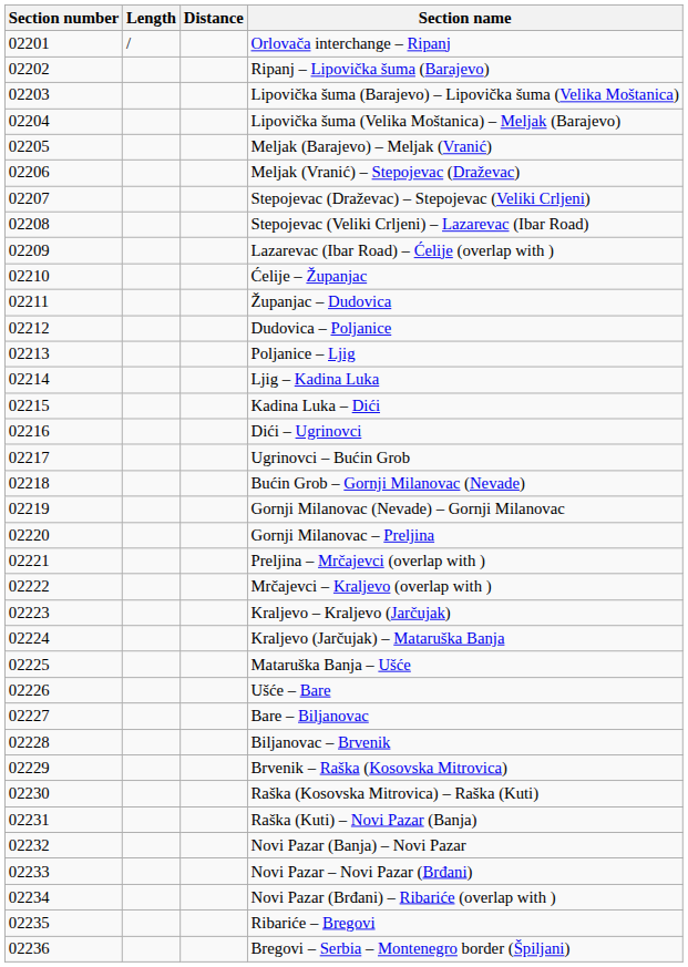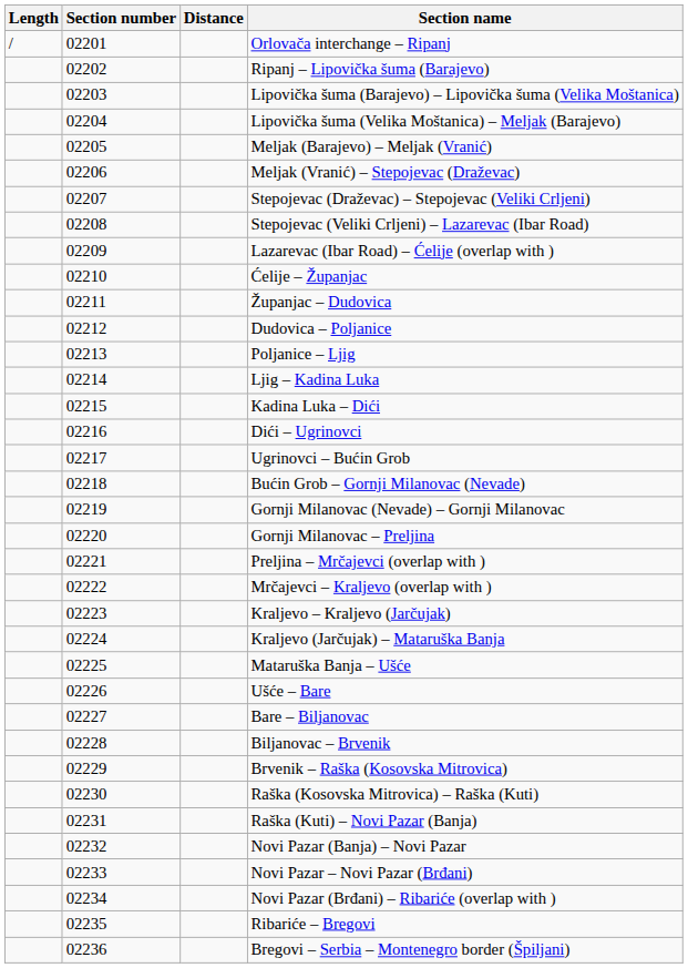 <table class="wikitable">
 <tr>
+<th>Length</th>
 <th>Section number</th>
-<th>Length</th>
 <th>Distance</th>
 <th>Section name</th>
 </tr>
 <tr>
+<td>/</td>
 <td>02201</td>
-<td>/</td>
 <td></td>
 <td><a href='#'>Orlovača</a> interchange – <a href='#'>Ripanj</a></td>
 </tr>
 <tr>
+<td></td>
 <td>02202</td>
-<td></td>
 <td></td>
 <td>Ripanj – <a href='#'>Lipovička šuma</a> (<a href='#'>Barajevo</a>)</td>
 </tr>
 <tr>
+<td></td>
 <td>02203</td>
-<td></td>
 <td></td>
 <td>Lipovička šuma (Barajevo) – Lipovička šuma (<a href='#'>Velika Moštanica</a>)</td>
 </tr>
 <tr>
+<td></td>
 <td>02204</td>
-<td></td>
 <td></td>
 <td>Lipovička šuma (Velika Moštanica) – <a href='#'>Meljak</a> (Barajevo)</td>
 </tr>
 <tr>
+<td></td>
 <td>02205</td>
-<td></td>
 <td></td>
 <td>Meljak (Barajevo) – Meljak (<a href='#'>Vranić</a>)</td>
 </tr>
 <tr>
+<td></td>
 <td>02206</td>
-<td></td>
 <td></td>
 <td>Meljak (Vranić) – <a href='#'>Stepojevac</a> (<a href='#'>Draževac</a>)</td>
 </tr>
 <tr>
+<td></td>
 <td>02207</td>
-<td></td>
 <td></td>
 <td>Stepojevac (Draževac) – Stepojevac (<a href='#'>Veliki Crljeni</a>)</td>
 </tr>
 <tr>
+<td></td>
 <td>02208</td>
-<td></td>
 <td></td>
 <td>Stepojevac (Veliki Crljeni) – <a href='#'>Lazarevac</a> (Ibar Road)</td>
 </tr>
 <tr>
+<td></td>
 <td>02209</td>
-<td></td>
 <td></td>
 <td>Lazarevac (Ibar Road) – <a href='#'>Ćelije</a> (overlap with )</td>
 </tr>
 <tr>
+<td></td>
 <td>02210</td>
-<td></td>
 <td></td>
 <td>Ćelije – <a href='#'>Županjac</a></td>
 </tr>
 <tr>
+<td></td>
 <td>02211</td>
-<td></td>
 <td></td>
 <td>Županjac – <a href='#'>Dudovica</a></td>
 </tr>
 <tr>
+<td></td>
 <td>02212</td>
-<td></td>
 <td></td>
 <td>Dudovica – <a href='#'>Poljanice</a></td>
 </tr>
 <tr>
+<td></td>
 <td>02213</td>
-<td></td>
 <td></td>
 <td>Poljanice – <a href='#'>Ljig</a></td>
 </tr>
 <tr>
+<td></td>
 <td>02214</td>
-<td></td>
 <td></td>
 <td>Ljig – <a href='#'>Kadina Luka</a></td>
 </tr>
 <tr>
+<td></td>
 <td>02215</td>
-<td></td>
 <td></td>
 <td>Kadina Luka – <a href='#'>Dići</a></td>
 </tr>
 <tr>
+<td></td>
 <td>02216</td>
-<td></td>
 <td></td>
 <td>Dići – <a href='#'>Ugrinovci</a></td>
 </tr>
 <tr>
+<td></td>
 <td>02217</td>
-<td></td>
 <td></td>
 <td>Ugrinovci – Bućin Grob</td>
 </tr>
 <tr>
+<td></td>
 <td>02218</td>
-<td></td>
 <td></td>
 <td>Bućin Grob – <a href='#'>Gornji Milanovac</a> (<a href='#'>Nevade</a>)</td>
 </tr>
 <tr>
+<td></td>
 <td>02219</td>
-<td></td>
 <td></td>
 <td>Gornji Milanovac (Nevade) – Gornji Milanovac</td>
 </tr>
 <tr>
+<td></td>
 <td>02220</td>
-<td></td>
 <td></td>
 <td>Gornji Milanovac – <a href='#'>Preljina</a></td>
 </tr>
 <tr>
+<td></td>
 <td>02221</td>
-<td></td>
 <td></td>
 <td>Preljina – <a href='#'>Mrčajevci</a> (overlap with )</td>
 </tr>
 <tr>
+<td></td>
 <td>02222</td>
-<td></td>
 <td></td>
 <td>Mrčajevci – <a href='#'>Kraljevo</a> (overlap with )</td>
 </tr>
 <tr>
+<td></td>
 <td>02223</td>
-<td></td>
 <td></td>
 <td>Kraljevo – Kraljevo (<a href='#'>Jarčujak</a>)</td>
 </tr>
 <tr>
+<td></td>
 <td>02224</td>
-<td></td>
 <td></td>
 <td>Kraljevo (Jarčujak) – <a href='#'>Mataruška Banja</a></td>
 </tr>
 <tr>
+<td></td>
 <td>02225</td>
-<td></td>
 <td></td>
 <td>Mataruška Banja – <a href='#'>Ušće</a></td>
 </tr>
 <tr>
+<td></td>
 <td>02226</td>
-<td></td>
 <td></td>
 <td>Ušće – <a href='#'>Bare</a></td>
 </tr>
 <tr>
+<td></td>
 <td>02227</td>
-<td></td>
 <td></td>
 <td>Bare – <a href='#'>Biljanovac</a></td>
 </tr>
 <tr>
+<td></td>
 <td>02228</td>
-<td></td>
 <td></td>
 <td>Biljanovac – <a href='#'>Brvenik</a></td>
 </tr>
 <tr>
+<td></td>
 <td>02229</td>
-<td></td>
 <td></td>
 <td>Brvenik – <a href='#'>Raška</a> (<a href='#'>Kosovska Mitrovica</a>)</td>
 </tr>
 <tr>
+<td></td>
 <td>02230</td>
-<td></td>
 <td></td>
 <td>Raška (Kosovska Mitrovica) – Raška (Kuti)</td>
 </tr>
 <tr>
+<td></td>
 <td>02231</td>
-<td></td>
 <td></td>
 <td>Raška (Kuti) – <a href='#'>Novi Pazar</a> (Banja)</td>
 </tr>
 <tr>
+<td></td>
 <td>02232</td>
-<td></td>
 <td></td>
 <td>Novi Pazar (Banja) – Novi Pazar</td>
 </tr>
 <tr>
+<td></td>
 <td>02233</td>
-<td></td>
 <td></td>
 <td>Novi Pazar – Novi Pazar (<a href='#'>Brđani</a>)</td>
 </tr>
 <tr>
+<td></td>
 <td>02234</td>
-<td></td>
 <td></td>
 <td>Novi Pazar (Brđani) – <a href='#'>Ribariće</a> (overlap with )</td>
 </tr>
 <tr>
+<td></td>
 <td>02235</td>
-<td></td>
 <td></td>
 <td>Ribariće – <a href='#'>Bregovi</a></td>
 </tr>
 <tr>
+<td></td>
 <td>02236</td>
-<td></td>
 <td></td>
 <td>Bregovi – <a href='#'>Serbia</a> – <a href='#'>Montenegro</a> border (<a href='#'>Špiljani</a>)</td>
 </tr>
 </table>
